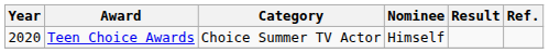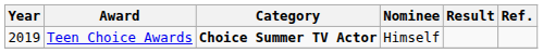 <table class="wikitable">
 <tr>
 <th>Year</th>
 <th>Award</th>
 <th>Category</th>
 <th>Nominee</th>
 <th>Result</th>
 <th>Ref.</th>
 </tr>
 <tr>
-<td>2020</td>
+<td>2019</td>
 <td><a href='#'>Teen Choice Awards</a></td>
-<td>Choice Summer TV Actor</td>
+<td><strong>Choice Summer TV Actor</strong></td>
 <td>Himself</td>
 <td></td>
 <td></td>
 </tr>
 <tr>
 </tr>
 </table>
